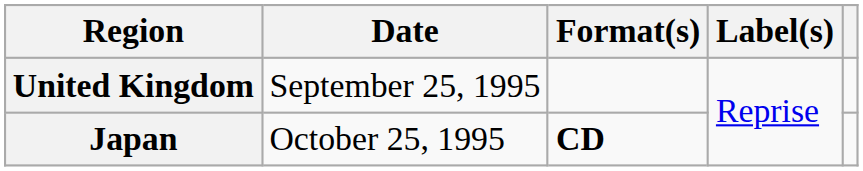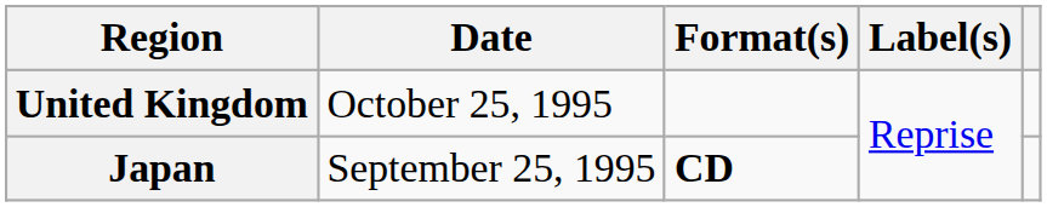 <table class="wikitable plainrowheaders">
 <tr>
 <th scope="col">Region</th>
 <th scope="col">Date</th>
 <th scope="col">Format(s)</th>
 <th scope="col">Label(s)</th>
 <th scope="col"></th>
 </tr>
 <tr>
 <th scope="row">United Kingdom</th>
-<td>September 25, 1995</td>
+<td>October 25, 1995</td>
 <td></td>
 <td rowspan="2"><a href='#'>Reprise</a></td>
 <td></td>
 </tr>
 <tr>
 <th scope="row">Japan</th>
-<td>October 25, 1995</td>
+<td>September 25, 1995</td>
 <td><strong>CD</strong></td>
 <td></td>
 </tr>
 </table>
